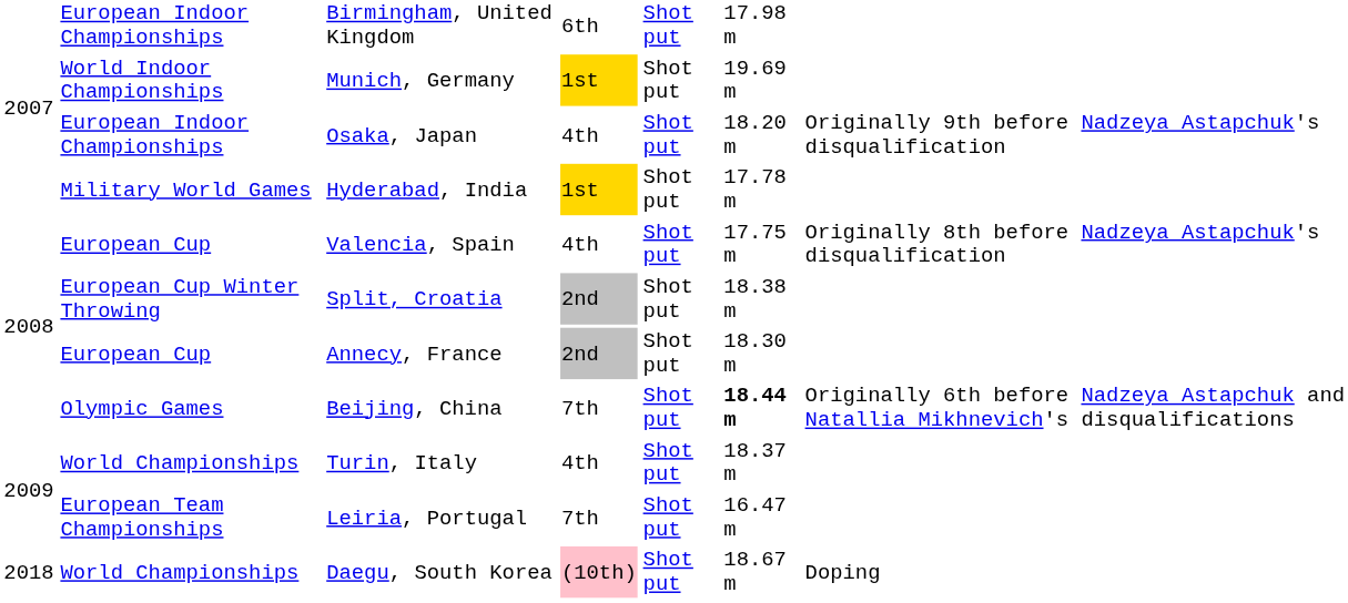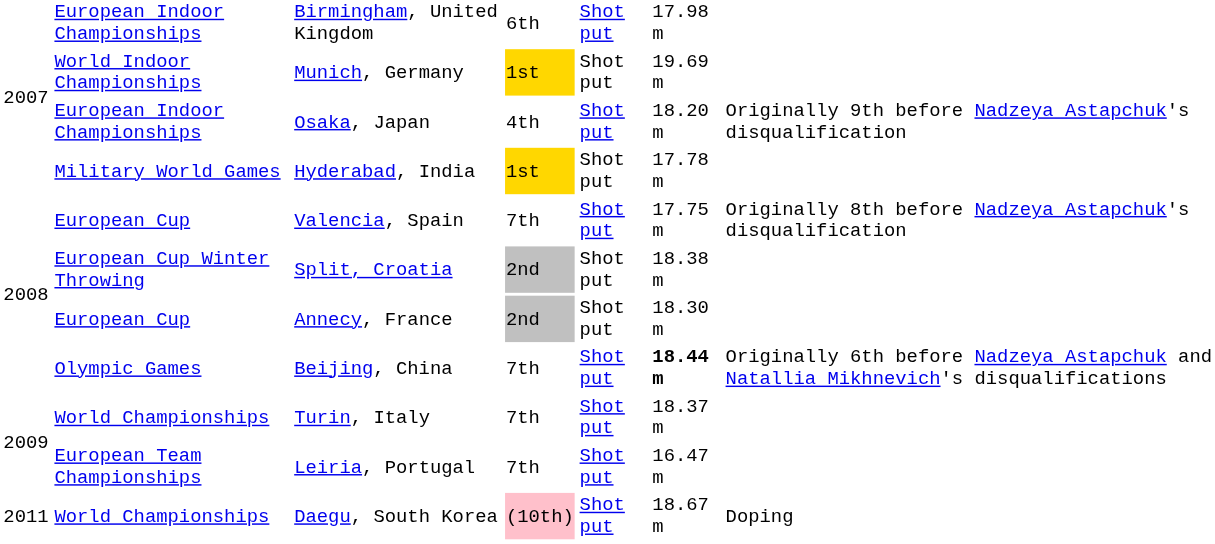 <table>
 <tr>
 <td rowspan=4>2007</td>
 <td><a href='#'>European Indoor Championships</a></td>
 <td><a href='#'>Birmingham</a>, United Kingdom</td>
 <td>6th</td>
 <td><a href='#'>Shot put</a></td>
 <td>17.98 m</td>
 </tr>
 <tr>
 <td><a href='#'>World Indoor Championships</a></td>
 <td><a href='#'>Munich</a>, Germany</td>
 <td bgcolor=gold>1st</td>
 <td>Shot put</td>
 <td>19.69 m</td>
 <td></td>
 </tr>
 <tr>
 <td><a href='#'>European Indoor Championships</a></td>
 <td><a href='#'>Osaka</a>, Japan</td>
 <td>4th</td>
 <td><a href='#'>Shot put</a></td>
 <td>18.20 m</td>
 <td>Originally 9th before <a href='#'>Nadzeya Astapchuk</a>'s disqualification</td>
 </tr>
 <tr>
 <td><a href='#'>Military World Games</a></td>
 <td><a href='#'>Hyderabad</a>, India</td>
 <td bgcolor=gold>1st</td>
 <td>Shot put</td>
 <td>17.78 m</td>
 </tr>
 <tr>
 <td rowspan=4>2008</td>
 <td><a href='#'>European Cup</a></td>
 <td><a href='#'>Valencia</a>, Spain</td>
-<td>4th</td>
+<td>7th</td>
 <td><a href='#'>Shot put</a></td>
 <td>17.75 m</td>
 <td>Originally 8th before <a href='#'>Nadzeya Astapchuk</a>'s disqualification</td>
 </tr>
 <tr>
 <td><a href='#'>European Cup Winter Throwing</a></td>
 <td><a href='#'>Split, Croatia</a></td>
 <td bgcolor=silver>2nd</td>
 <td>Shot put</td>
 <td>18.38 m</td>
 </tr>
 <tr>
 <td><a href='#'>European Cup</a></td>
 <td><a href='#'>Annecy</a>, France</td>
 <td bgcolor=silver>2nd</td>
 <td>Shot put</td>
 <td>18.30 m</td>
 </tr>
 <tr>
 <td><a href='#'>Olympic Games</a></td>
 <td><a href='#'>Beijing</a>, China</td>
 <td>7th</td>
 <td><a href='#'>Shot put</a></td>
 <td><strong>18.44 m</strong></td>
 <td>Originally 6th before <a href='#'>Nadzeya Astapchuk</a> and <a href='#'>Natallia Mikhnevich</a>'s disqualifications</td>
 </tr>
 <tr>
 <td rowspan=2>2009</td>
 <td><a href='#'>World Championships</a></td>
 <td><a href='#'>Turin</a>, Italy</td>
-<td>4th</td>
+<td>7th</td>
 <td><a href='#'>Shot put</a></td>
 <td>18.37 m</td>
 </tr>
 <tr>
 <td><a href='#'>European Team Championships</a></td>
 <td><a href='#'>Leiria</a>, Portugal</td>
 <td>7th</td>
 <td><a href='#'>Shot put</a></td>
 <td>16.47 m</td>
 </tr>
 <tr>
-<td>2018</td>
+<td>2011</td>
 <td><a href='#'>World Championships</a></td>
 <td><a href='#'>Daegu</a>, South Korea</td>
 <td bgcolor=pink> (10th)</td>
 <td><a href='#'>Shot put</a></td>
 <td>18.67 m</td>
 <td>Doping</td>
 </tr>
 </table>
